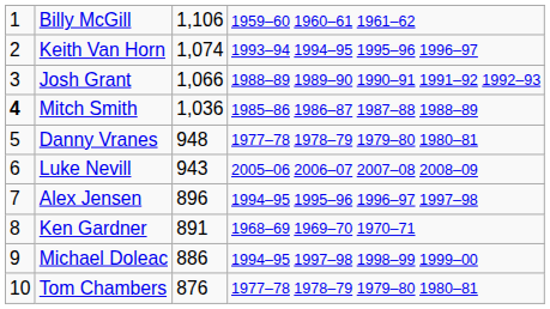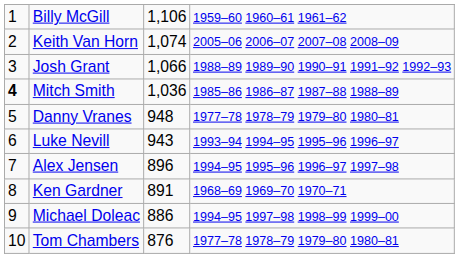 <table class="wikitable">
 <tr>
 </tr>
 <tr>
 <td>1</td>
 <td><a href='#'>Billy McGill</a></td>
 <td>1,106</td>
 <td style="font-size:80%;"><a href='#'>1959–60</a> <a href='#'>1960–61</a> <a href='#'>1961–62</a></td>
 </tr>
 <tr>
 <td>2</td>
 <td><a href='#'>Keith Van Horn</a></td>
 <td>1,074</td>
-<td style="font-size:80%;"><a href='#'>1993–94</a> <a href='#'>1994–95</a> <a href='#'>1995–96</a> <a href='#'>1996–97</a></td>
+<td style="font-size:80%;"><a href='#'>2005–06</a> <a href='#'>2006–07</a> <a href='#'>2007–08</a> <a href='#'>2008–09</a></td>
 </tr>
 <tr>
 <td>3</td>
 <td><a href='#'>Josh Grant</a></td>
 <td>1,066</td>
 <td style="font-size:80%;"><a href='#'>1988–89</a> <a href='#'>1989–90</a> <a href='#'>1990–91</a> <a href='#'>1991–92</a> <a href='#'>1992–93</a></td>
 </tr>
 <tr>
 <td><strong>4</strong></td>
 <td><a href='#'>Mitch Smith</a></td>
 <td>1,036</td>
 <td style="font-size:80%;"><a href='#'>1985–86</a> <a href='#'>1986–87</a> <a href='#'>1987–88</a> <a href='#'>1988–89</a></td>
 </tr>
 <tr>
 <td>5</td>
 <td><a href='#'>Danny Vranes</a></td>
 <td>948</td>
 <td style="font-size:80%;"><a href='#'>1977–78</a> <a href='#'>1978–79</a> <a href='#'>1979–80</a> <a href='#'>1980–81</a></td>
 </tr>
 <tr>
 <td>6</td>
 <td><a href='#'>Luke Nevill</a></td>
 <td>943</td>
-<td style="font-size:80%;"><a href='#'>2005–06</a> <a href='#'>2006–07</a> <a href='#'>2007–08</a> <a href='#'>2008–09</a></td>
+<td style="font-size:80%;"><a href='#'>1993–94</a> <a href='#'>1994–95</a> <a href='#'>1995–96</a> <a href='#'>1996–97</a></td>
 </tr>
 <tr>
 <td>7</td>
 <td><a href='#'>Alex Jensen</a></td>
 <td>896</td>
 <td style="font-size:80%;"><a href='#'>1994–95</a> <a href='#'>1995–96</a> <a href='#'>1996–97</a> <a href='#'>1997–98</a></td>
 </tr>
 <tr>
 <td>8</td>
 <td><a href='#'>Ken Gardner</a></td>
 <td>891</td>
 <td style="font-size:80%;"><a href='#'>1968–69</a> <a href='#'>1969–70</a> <a href='#'>1970–71</a></td>
 </tr>
 <tr>
 <td>9</td>
 <td><a href='#'>Michael Doleac</a></td>
 <td>886</td>
 <td style="font-size:80%;"><a href='#'>1994–95</a> <a href='#'>1997–98</a> <a href='#'>1998–99</a> <a href='#'>1999–00</a></td>
 </tr>
 <tr>
 <td>10</td>
 <td><a href='#'>Tom Chambers</a></td>
 <td>876</td>
 <td style="font-size:80%;"><a href='#'>1977–78</a> <a href='#'>1978–79</a> <a href='#'>1979–80</a> <a href='#'>1980–81</a></td>
 </tr>
 </table>
